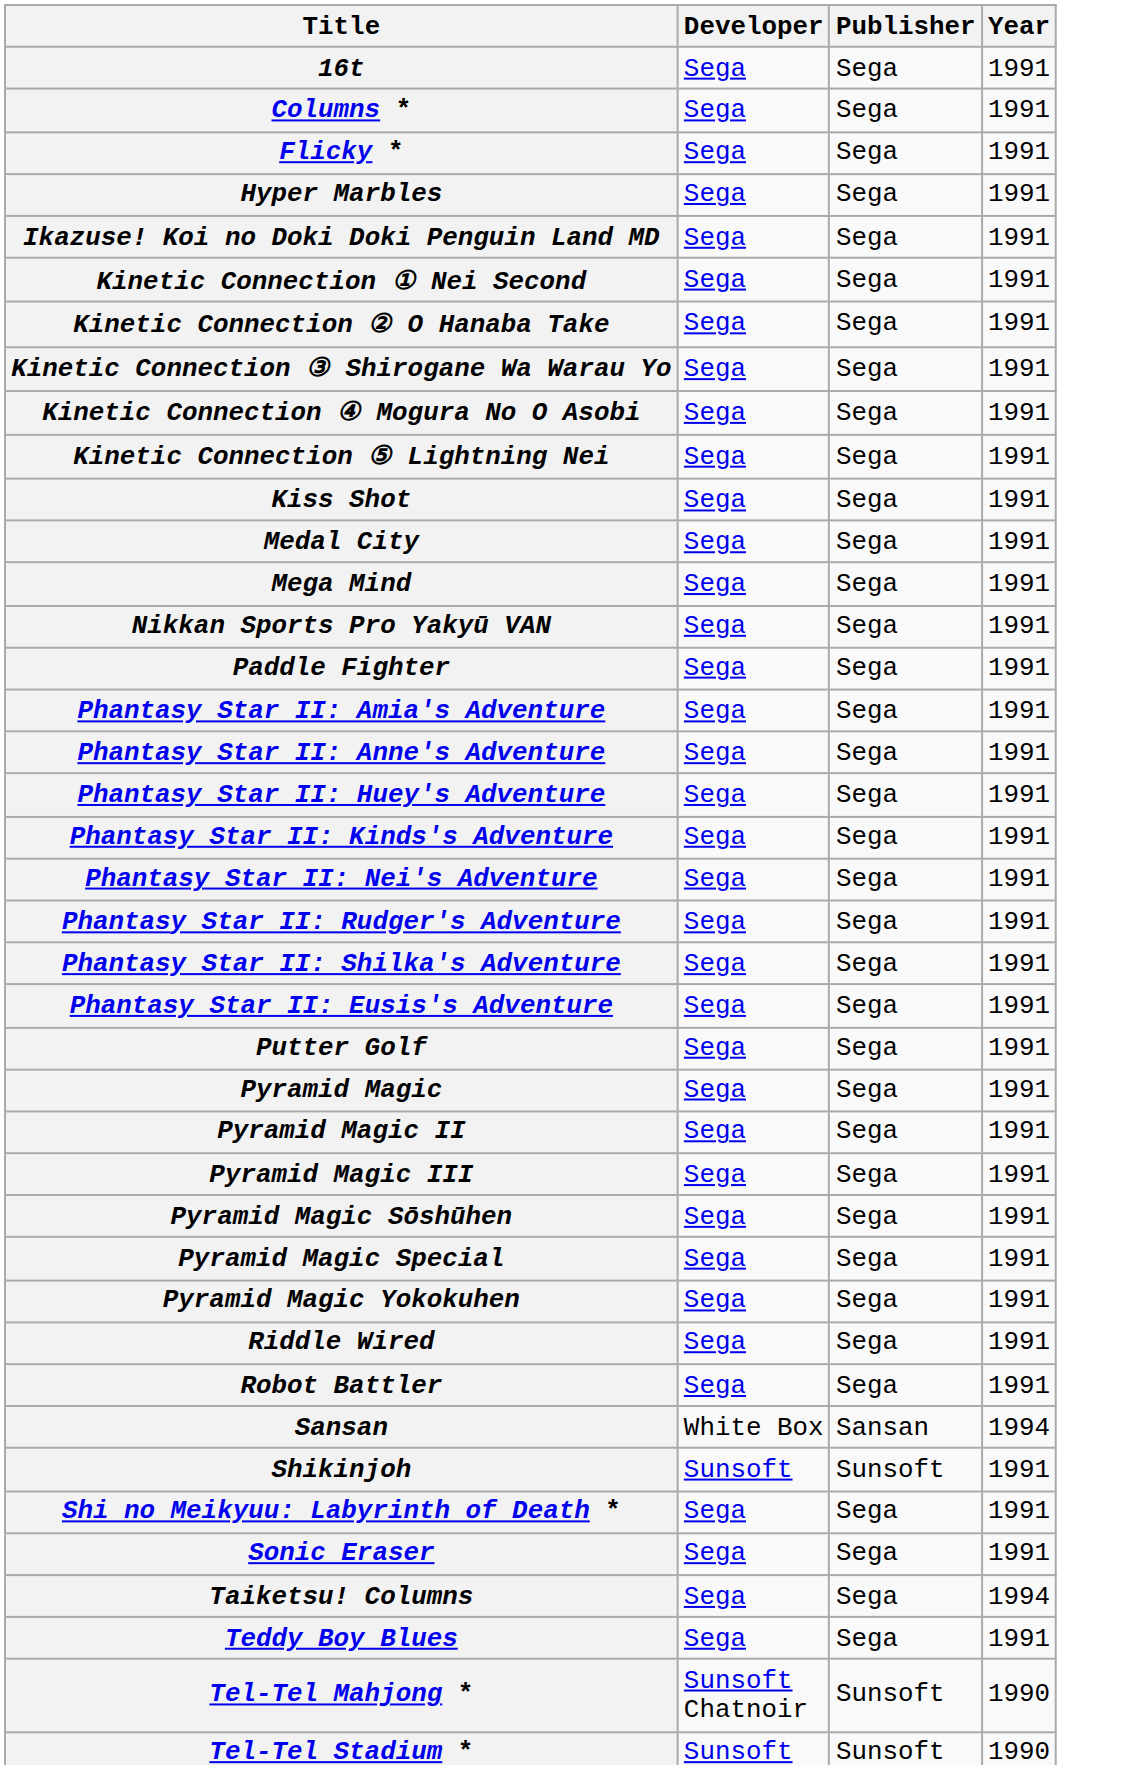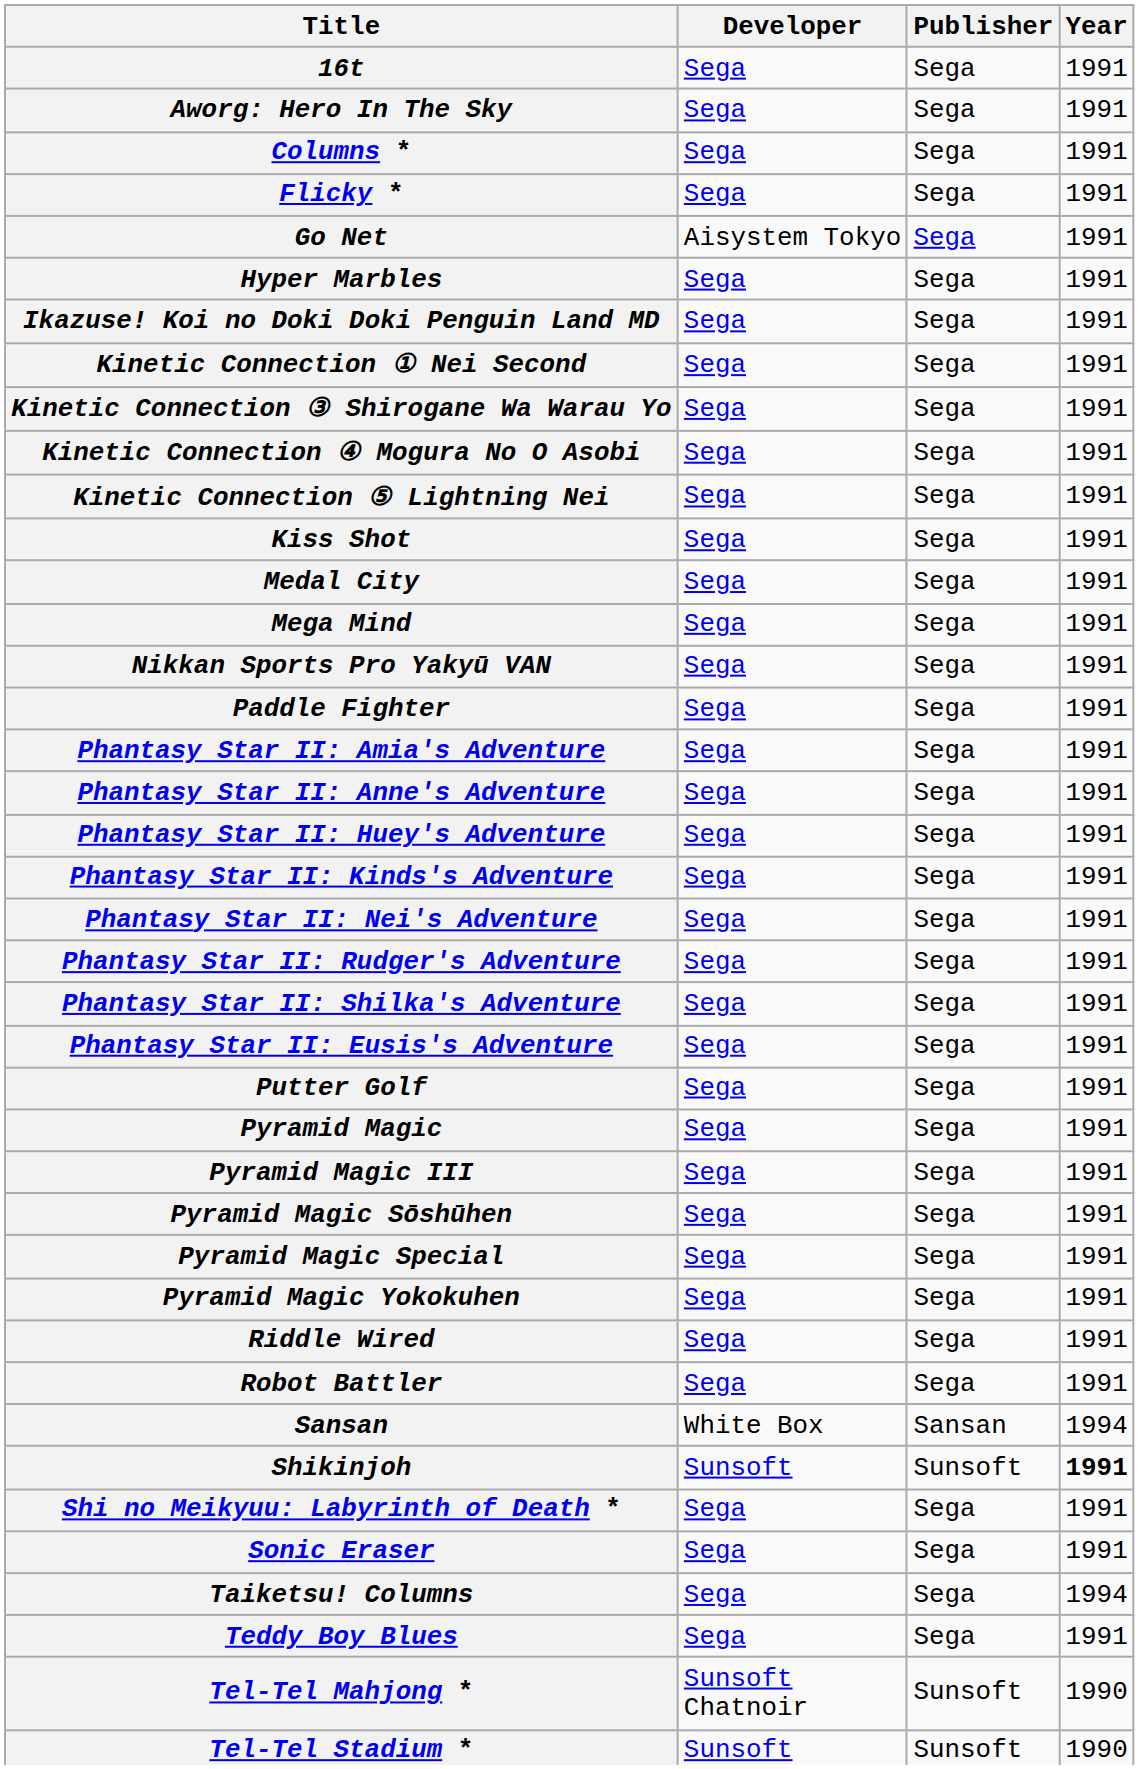 <table class="wikitable plainrowheaders sortable">
 <tr>
 <th scope="col">Title</th>
 <th scope="col">Developer</th>
 <th scope="col">Publisher</th>
 <th scope="col">Year</th>
 </tr>
 <tr>
 <th scope="row"><em>16t</em></th>
+<td><a href='#'>Sega</a></td>
+<td>Sega</td>
+<td>1991</td>
+</tr>
+<tr>
+<th scope="row"><em>Aworg: Hero In The Sky</em></th>
 <td><a href='#'>Sega</a></td>
 <td>Sega</td>
 <td>1991</td>
 </tr>
 <tr>
 <th scope="row"><em><a href='#'>Columns</a></em> *</th>
 <td><a href='#'>Sega</a></td>
 <td>Sega</td>
 <td>1991</td>
 </tr>
 <tr>
 <th scope="row"><em><a href='#'>Flicky</a></em> *</th>
 <td><a href='#'>Sega</a></td>
 <td>Sega</td>
 <td>1991</td>
 </tr>
 <tr>
+<th scope="row"><em>Go Net</em></th>
+<td>Aisystem Tokyo</td>
+<td><a href='#'>Sega</a></td>
+<td>1991</td>
+</tr>
+<tr>
 <th scope="row"><em>Hyper Marbles</em></th>
 <td><a href='#'>Sega</a></td>
 <td>Sega</td>
 <td>1991</td>
 </tr>
 <tr>
 <th scope="row"><em>Ikazuse! Koi no Doki Doki Penguin Land MD</em></th>
 <td><a href='#'>Sega</a></td>
 <td>Sega</td>
 <td>1991</td>
 </tr>
 <tr>
 <th scope="row"><em>Kinetic Connection ① Nei Second</em></th>
-<td><a href='#'>Sega</a></td>
-<td>Sega</td>
-<td>1991</td>
-</tr>
-<tr>
-<th scope="row"><em>Kinetic Connection ② O Hanaba Take</em></th>
 <td><a href='#'>Sega</a></td>
 <td>Sega</td>
 <td>1991</td>
 </tr>
 <tr>
 <th scope="row"><em>Kinetic Connection ③ Shirogane Wa Warau Yo</em></th>
 <td><a href='#'>Sega</a></td>
 <td>Sega</td>
 <td>1991</td>
 </tr>
 <tr>
 <th scope="row"><em>Kinetic Connection ④ Mogura No O Asobi</em></th>
 <td><a href='#'>Sega</a></td>
 <td>Sega</td>
 <td>1991</td>
 </tr>
 <tr>
 <th scope="row"><em>Kinetic Connection ⑤ Lightning Nei</em></th>
 <td><a href='#'>Sega</a></td>
 <td>Sega</td>
 <td>1991</td>
 </tr>
 <tr>
 <th scope="row"><em>Kiss Shot</em></th>
 <td><a href='#'>Sega</a></td>
 <td>Sega</td>
 <td>1991</td>
 </tr>
 <tr>
 <th scope="row"><em>Medal City</em></th>
 <td><a href='#'>Sega</a></td>
 <td>Sega</td>
 <td>1991</td>
 </tr>
 <tr>
 <th scope="row"><em>Mega Mind</em></th>
 <td><a href='#'>Sega</a></td>
 <td>Sega</td>
 <td>1991</td>
 </tr>
 <tr>
 <th scope="row"><em>Nikkan Sports Pro Yakyū VAN</em></th>
 <td><a href='#'>Sega</a></td>
 <td>Sega</td>
 <td>1991</td>
 </tr>
 <tr>
 <th scope="row"><em>Paddle Fighter</em></th>
 <td><a href='#'>Sega</a></td>
 <td>Sega</td>
 <td>1991</td>
 </tr>
 <tr>
 <th scope="row"><em><a href='#'>Phantasy Star II: Amia's Adventure</a></em></th>
 <td><a href='#'>Sega</a></td>
 <td>Sega</td>
 <td>1991</td>
 </tr>
 <tr>
 <th scope="row"><em><a href='#'>Phantasy Star II: Anne's Adventure</a></em></th>
 <td><a href='#'>Sega</a></td>
 <td>Sega</td>
 <td>1991</td>
 </tr>
 <tr>
 <th scope="row"><em><a href='#'>Phantasy Star II: Huey's Adventure</a></em></th>
 <td><a href='#'>Sega</a></td>
 <td>Sega</td>
 <td>1991</td>
 </tr>
 <tr>
 <th scope="row"><em><a href='#'>Phantasy Star II: Kinds's Adventure</a></em></th>
 <td><a href='#'>Sega</a></td>
 <td>Sega</td>
 <td>1991</td>
 </tr>
 <tr>
 <th scope="row"><em><a href='#'>Phantasy Star II: Nei's Adventure</a></em></th>
 <td><a href='#'>Sega</a></td>
 <td>Sega</td>
 <td>1991</td>
 </tr>
 <tr>
 <th scope="row"><em><a href='#'>Phantasy Star II: Rudger's Adventure</a></em></th>
 <td><a href='#'>Sega</a></td>
 <td>Sega</td>
 <td>1991</td>
 </tr>
 <tr>
 <th scope="row"><em><a href='#'>Phantasy Star II: Shilka's Adventure</a></em></th>
 <td><a href='#'>Sega</a></td>
 <td>Sega</td>
 <td>1991</td>
 </tr>
 <tr>
 <th scope="row"><em><a href='#'>Phantasy Star II: Eusis's Adventure</a></em></th>
 <td><a href='#'>Sega</a></td>
 <td>Sega</td>
 <td>1991</td>
 </tr>
 <tr>
 <th scope="row"><em>Putter Golf</em></th>
 <td><a href='#'>Sega</a></td>
 <td>Sega</td>
 <td>1991</td>
 </tr>
 <tr>
 <th scope="row"><em>Pyramid Magic</em></th>
 <td><a href='#'>Sega</a></td>
 <td>Sega</td>
 <td>1991</td>
 </tr>
 <tr>
-<th scope="row"><em>Pyramid Magic II</em></th>
-<td><a href='#'>Sega</a></td>
-<td>Sega</td>
-<td>1991</td>
-</tr>
-<tr>
 <th scope="row"><em>Pyramid Magic III</em></th>
 <td><a href='#'>Sega</a></td>
 <td>Sega</td>
 <td>1991</td>
 </tr>
 <tr>
 <th scope="row"><em>Pyramid Magic Sōshūhen</em></th>
 <td><a href='#'>Sega</a></td>
 <td>Sega</td>
 <td>1991</td>
 </tr>
 <tr>
 <th scope="row"><em>Pyramid Magic Special</em></th>
 <td><a href='#'>Sega</a></td>
 <td>Sega</td>
 <td>1991</td>
 </tr>
 <tr>
 <th scope="row"><em>Pyramid Magic Yokokuhen</em></th>
 <td><a href='#'>Sega</a></td>
 <td>Sega</td>
 <td>1991</td>
 </tr>
 <tr>
 <th scope="row"><em>Riddle Wired</em></th>
 <td><a href='#'>Sega</a></td>
 <td>Sega</td>
 <td>1991</td>
 </tr>
 <tr>
 <th scope="row"><em>Robot Battler</em></th>
 <td><a href='#'>Sega</a></td>
 <td>Sega</td>
 <td>1991</td>
 </tr>
 <tr>
 <th scope="row"><em>Sansan</em></th>
 <td>White Box</td>
 <td>Sansan</td>
 <td>1994</td>
 </tr>
 <tr>
 <th scope="row"><em>Shikinjoh</em></th>
 <td><a href='#'>Sunsoft</a></td>
 <td>Sunsoft</td>
-<td>1991</td>
+<td><strong>1991</strong></td>
 </tr>
 <tr>
 <th scope="row"><em><a href='#'>Shi no Meikyuu: Labyrinth of Death</a></em> *</th>
 <td><a href='#'>Sega</a></td>
 <td>Sega</td>
 <td>1991</td>
 </tr>
 <tr>
 <th scope="row"><em><a href='#'>Sonic Eraser</a></em></th>
 <td><a href='#'>Sega</a></td>
 <td>Sega</td>
 <td>1991</td>
 </tr>
 <tr>
 <th scope="row"><em>Taiketsu! Columns</em></th>
 <td><a href='#'>Sega</a></td>
 <td>Sega</td>
 <td>1994</td>
 </tr>
 <tr>
 <th scope="row"><em><a href='#'>Teddy Boy Blues</a></em></th>
 <td><a href='#'>Sega</a></td>
 <td>Sega</td>
 <td>1991</td>
 </tr>
 <tr>
 <th scope="row"><em><a href='#'>Tel-Tel Mahjong</a></em> *</th>
 <td><a href='#'>Sunsoft</a><br>Chatnoir</td>
 <td>Sunsoft</td>
 <td>1990</td>
 </tr>
 <tr>
 <th scope="row"><em><a href='#'>Tel-Tel Stadium</a></em> *</th>
 <td><a href='#'>Sunsoft</a></td>
 <td>Sunsoft</td>
 <td>1990</td>
 </tr>
 </table>
